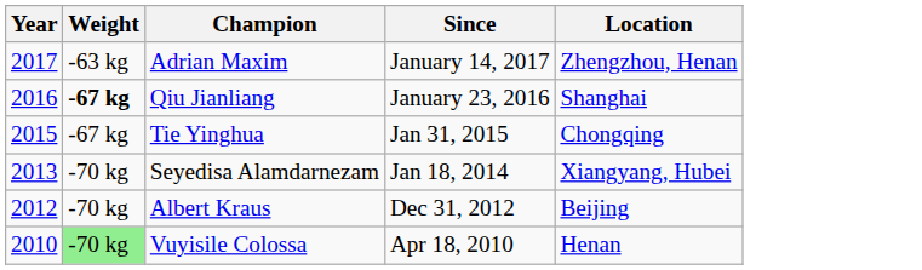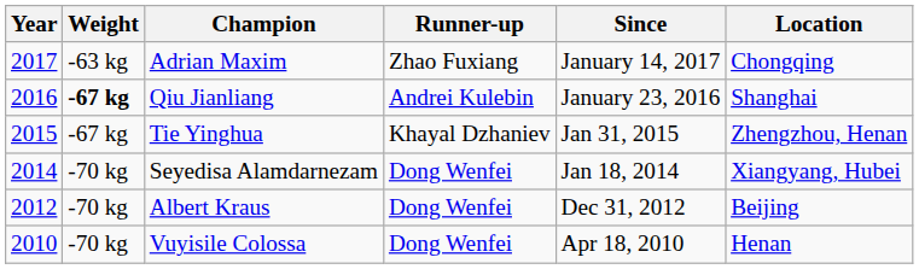 <table class="wikitable">
 <tr>
 <th>Year</th>
 <th>Weight</th>
 <th>Champion</th>
+<th>Runner-up</th>
 <th>Since</th>
 <th>Location</th>
 </tr>
 <tr>
 <td><a href='#'>2017</a></td>
 <td>-63 kg</td>
 <td> <a href='#'>Adrian Maxim</a></td>
+<td> Zhao Fuxiang</td>
 <td>January 14, 2017</td>
-<td><a href='#'>Zhengzhou, Henan</a></td>
+<td><a href='#'>Chongqing</a></td>
 </tr>
 <tr>
 <td><a href='#'>2016</a></td>
 <td><strong>-67 kg</strong></td>
 <td> <a href='#'>Qiu Jianliang</a></td>
+<td> <a href='#'>Andrei Kulebin</a></td>
 <td>January 23, 2016</td>
 <td><a href='#'>Shanghai</a></td>
 </tr>
 <tr>
 <td><a href='#'>2015</a></td>
 <td>-67 kg</td>
 <td> <a href='#'>Tie Yinghua</a></td>
+<td> Khayal Dzhaniev</td>
 <td>Jan 31, 2015</td>
-<td><a href='#'>Chongqing</a></td>
+<td><a href='#'>Zhengzhou, Henan</a></td>
 </tr>
 <tr>
-<td><a href='#'>2013</a></td>
+<td><a href='#'>2014</a></td>
 <td>-70 kg</td>
 <td> Seyedisa Alamdarnezam</td>
+<td> <a href='#'>Dong Wenfei</a></td>
 <td>Jan 18, 2014</td>
 <td><a href='#'>Xiangyang, Hubei</a></td>
 </tr>
 <tr>
 <td><a href='#'>2012</a></td>
 <td>-70 kg</td>
 <td> <a href='#'>Albert Kraus</a></td>
+<td> <a href='#'>Dong Wenfei</a></td>
 <td>Dec 31, 2012</td>
 <td><a href='#'>Beijing</a></td>
 </tr>
 <tr>
 <td><a href='#'>2010</a></td>
-<td style="background: lightgreen;">-70 kg</td>
+<td>-70 kg</td>
 <td> <a href='#'>Vuyisile Colossa</a></td>
+<td> <a href='#'>Dong Wenfei</a></td>
 <td>Apr 18, 2010</td>
 <td><a href='#'>Henan</a></td>
 </tr>
 </table>
